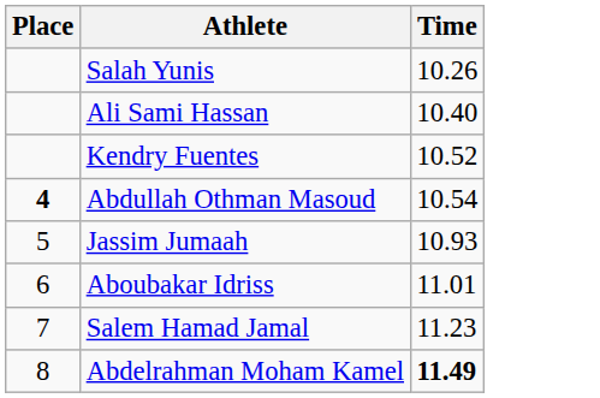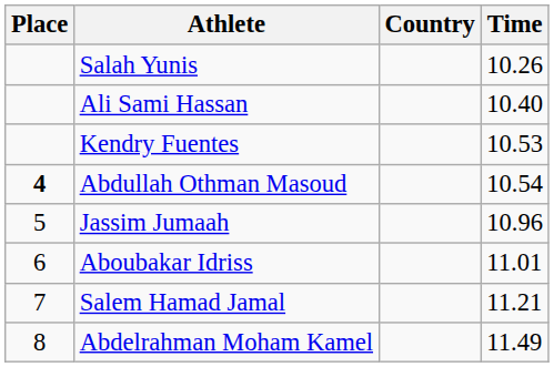 <table class="wikitable mw-datatable sortable">
 <tr>
 <th>Place</th>
 <th>Athlete</th>
+<th>Country</th>
 <th>Time</th>
 </tr>
 <tr>
 <td align=center></td>
 <td><a href='#'>Salah Yunis</a></td>
+<td></td>
 <td>10.26</td>
 </tr>
 <tr>
 <td align=center></td>
 <td><a href='#'>Ali Sami Hassan</a></td>
+<td></td>
 <td>10.40</td>
 </tr>
 <tr>
 <td align=center></td>
 <td><a href='#'>Kendry Fuentes</a></td>
-<td>10.52</td>
+<td></td>
+<td>10.53</td>
 </tr>
 <tr>
 <td align=center><strong>4</strong></td>
 <td><a href='#'>Abdullah Othman Masoud</a></td>
+<td></td>
 <td>10.54</td>
 </tr>
 <tr>
 <td align=center>5</td>
 <td><a href='#'>Jassim Jumaah</a></td>
-<td>10.93</td>
+<td></td>
+<td>10.96</td>
 </tr>
 <tr>
 <td align=center>6</td>
 <td><a href='#'>Aboubakar Idriss</a></td>
+<td></td>
 <td>11.01</td>
 </tr>
 <tr>
 <td align=center>7</td>
 <td><a href='#'>Salem Hamad Jamal</a></td>
-<td>11.23</td>
+<td></td>
+<td>11.21</td>
 </tr>
 <tr>
 <td align=center>8</td>
 <td><a href='#'>Abdelrahman Moham Kamel</a></td>
-<td><strong>11.49</strong></td>
+<td></td>
+<td>11.49</td>
 </tr>
 </table>
